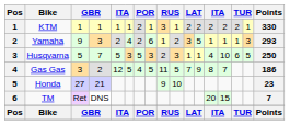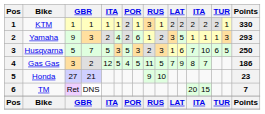 <table class="wikitable" style="font-size: 80%; text-align:center">
 <tr valign="top">
 <th valign="middle">Pos</th>
 <th valign="middle">Bike</th>
 <th colspan=2><a href='#'>GBR</a><br></th>
 <th colspan=2><a href='#'>ITA</a><br></th>
 <th colspan=2><a href='#'>POR</a><br></th>
 <th colspan=2><a href='#'>RUS</a><br></th>
 <th colspan=2><a href='#'>LAT</a><br></th>
 <th colspan=2><a href='#'>ITA</a><br></th>
 <th colspan=2><a href='#'>TUR</a><br></th>
 <th valign="middle">Points</th>
 </tr>
 <tr>
 <th>1</th>
 <td><a href='#'>KTM</a></td>
 <td style="background:#ffffbf;">1</td>
 <td style="background:#ffffbf;">1</td>
 <td style="background:#ffffbf;">1</td>
 <td style="background:#ffffbf;">1</td>
 <td style="background:#dfdfdf;">2</td>
 <td style="background:#ffffbf;">1</td>
 <td style="background:#ffdf9f;">3</td>
 <td style="background:#ffffbf;">1</td>
 <td style="background:#dfdfdf;">2</td>
 <td style="background:#dfdfdf;">2</td>
 <td style="background:#dfdfdf;">2</td>
 <td style="background:#dfdfdf;">2</td>
 <td style="background:#dfdfdf;">2</td>
 <td style="background:#ffffbf;">1</td>
 <th>330</th>
 </tr>
 <tr>
 <th>2</th>
 <td><a href='#'>Yamaha</a></td>
 <td style="background:#dfffdf;">9</td>
 <td style="background:#ffdf9f;">3</td>
 <td style="background:#dfdfdf;">2</td>
 <td style="background:#dfffdf;">4</td>
 <td style="background:#dfdfdf;">2</td>
 <td style="background:#dfffdf;">6</td>
 <td style="background:#ffffbf;">1</td>
 <td style="background:#dfdfdf;">2</td>
 <td style="background:#ffdf9f;">3</td>
 <td style="background:#dfffdf;">5</td>
 <td style="background:#ffffbf;">1</td>
 <td style="background:#ffffbf;">1</td>
 <td style="background:#ffffbf;">1</td>
 <td style="background:#ffdf9f;">3</td>
 <th>293</th>
 </tr>
 <tr>
 <th>3</th>
 <td><a href='#'>Husqvarna</a></td>
 <td style="background:#dfffdf;">5</td>
 <td style="background:#dfffdf;">7</td>
 <td style="background:#dfffdf;">5</td>
 <td style="background:#ffdf9f;">3</td>
 <td style="background:#dfffdf;">5</td>
 <td style="background:#ffdf9f;">3</td>
 <td style="background:#dfdfdf;">2</td>
 <td style="background:#ffdf9f;">3</td>
 <td style="background:#ffffbf;">1</td>
-<td style="background:#ffffbf;">1</td>
-<td style="background:#dfffdf;">4</td>
+<td style="background:#ffffbf;">6</td>
+<td style="background:#dfffdf;">7</td>
 <td style="background:#dfffdf;">10</td>
 <td style="background:#dfffdf;">6</td>
 <td style="background:#dfffdf;">5</td>
 <th>250</th>
 </tr>
 <tr>
 <th>4</th>
 <td><a href='#'>Gas Gas</a></td>
 <td style="background:#ffdf9f;">3</td>
 <td style="background:#dfdfdf;">2</td>
 <td style="background:#dfffdf;">12</td>
 <td style="background:#dfffdf;">5</td>
 <td style="background:#dfffdf;">4</td>
 <td style="background:#dfffdf;">5</td>
 <td style="background:#dfffdf;">11</td>
 <td style="background:#dfffdf;">5</td>
 <td style="background:#dfffdf;">7</td>
 <td style="background:#dfffdf;">9</td>
 <td style="background:#dfffdf;">8</td>
 <td style="background:#dfffdf;">7</td>
 <td></td>
 <td></td>
 <th>186</th>
 </tr>
 <tr>
 <th>5</th>
 <td><a href='#'>Honda</a></td>
 <td style="background:#cfcfff;">27</td>
 <td style="background:#cfcfff;">21</td>
 <td></td>
 <td></td>
 <td></td>
 <td></td>
 <td style="background:#dfffdf;">9</td>
 <td style="background:#dfffdf;">10</td>
 <td></td>
 <td></td>
 <td></td>
 <td></td>
 <td></td>
 <td></td>
 <th>23</th>
 </tr>
 <tr>
 <th>6</th>
 <td><a href='#'>TM</a></td>
 <td style="background:#efcfff;">Ret</td>
 <td style="background:#ffffff;">DNS</td>
 <td></td>
 <td></td>
 <td></td>
 <td></td>
 <td></td>
 <td></td>
 <td></td>
 <td></td>
 <td style="background:#dfffdf;">20</td>
 <td style="background:#dfffdf;">15</td>
 <td></td>
 <td></td>
 <th>7</th>
 </tr>
 <tr>
 </tr>
 <tr valign="top">
 <th valign="middle">Pos</th>
 <th valign="middle">Bike</th>
 <th colspan=2><a href='#'>GBR</a><br></th>
 <th colspan=2><a href='#'>ITA</a><br></th>
 <th colspan=2><a href='#'>POR</a><br></th>
 <th colspan=2><a href='#'>RUS</a><br></th>
 <th colspan=2><a href='#'>LAT</a><br></th>
 <th colspan=2><a href='#'>ITA</a><br></th>
 <th colspan=2><a href='#'>TUR</a><br></th>
 <th valign="middle">Points</th>
 </tr>
 <tr>
 </tr>
 </table>
